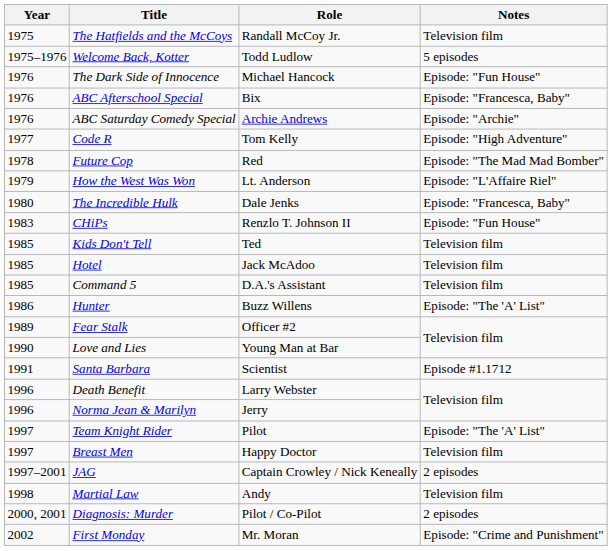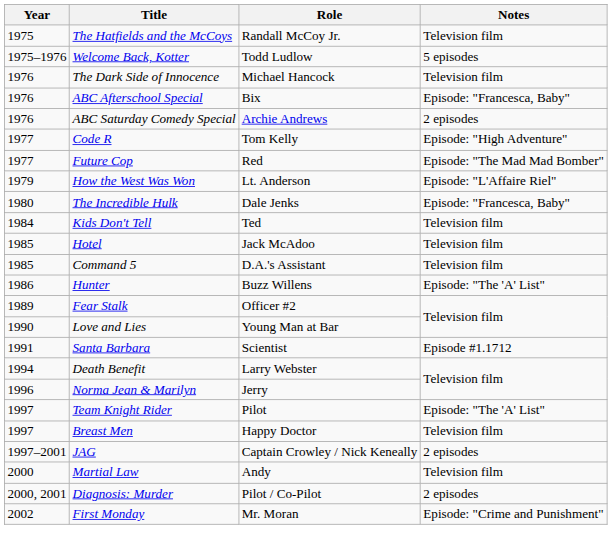 <table class="wikitable sortable">
 <tr>
 <th>Year</th>
 <th>Title</th>
 <th>Role</th>
 <th>Notes</th>
 </tr>
 <tr>
 <td>1975</td>
 <td><a href='#'><em>The Hatfields and the McCoys</em></a></td>
 <td>Randall McCoy Jr.</td>
 <td>Television film</td>
 </tr>
 <tr>
 <td>1975–1976</td>
 <td><em><a href='#'>Welcome Back, Kotter</a></em></td>
 <td>Todd Ludlow</td>
 <td>5 episodes</td>
 </tr>
 <tr>
 <td>1976</td>
 <td><em>The Dark Side of Innocence</em></td>
 <td>Michael Hancock</td>
-<td>Episode: "Fun House"</td>
+<td>Television film</td>
 </tr>
 <tr>
 <td>1976</td>
 <td><em><a href='#'>ABC Afterschool Special</a></em></td>
 <td>Bix</td>
 <td>Episode: "Francesca, Baby"</td>
 </tr>
 <tr>
 <td>1976</td>
 <td><em>ABC Saturday Comedy Special</em></td>
 <td><a href='#'>Archie Andrews</a></td>
-<td>Episode: "Archie"</td>
+<td>2 episodes</td>
 </tr>
 <tr>
 <td>1977</td>
 <td><em><a href='#'>Code R</a></em></td>
 <td>Tom Kelly</td>
 <td>Episode: "High Adventure"</td>
 </tr>
 <tr>
-<td>1978</td>
+<td>1977</td>
 <td><a href='#'><em>Future Cop</em></a></td>
 <td>Red</td>
 <td>Episode: "The Mad Mad Bomber"</td>
 </tr>
 <tr>
 <td>1979</td>
 <td><a href='#'><em>How the West Was Won</em></a></td>
 <td>Lt. Anderson</td>
 <td>Episode: "L'Affaire Riel"</td>
 </tr>
 <tr>
 <td>1980</td>
 <td><a href='#'><em>The Incredible Hulk</em></a></td>
 <td>Dale Jenks</td>
 <td>Episode: "Francesca, Baby"</td>
 </tr>
 <tr>
-<td>1983</td>
-<td><em><a href='#'>CHiPs</a></em></td>
-<td>Renzlo T. Johnson II</td>
-<td>Episode: "Fun House"</td>
-</tr>
-<tr>
-<td>1985</td>
+<td>1984</td>
 <td><em><a href='#'>Kids Don't Tell</a></em></td>
 <td>Ted</td>
 <td>Television film</td>
 </tr>
 <tr>
 <td>1985</td>
 <td><a href='#'><em>Hotel</em></a></td>
 <td>Jack McAdoo</td>
 <td>Television film</td>
 </tr>
 <tr>
 <td>1985</td>
 <td><em>Command 5</em></td>
 <td>D.A.'s Assistant</td>
 <td>Television film</td>
 </tr>
 <tr>
 <td>1986</td>
 <td><a href='#'><em>Hunter</em></a></td>
 <td>Buzz Willens</td>
 <td>Episode: "The 'A' List"</td>
 </tr>
 <tr>
 <td>1989</td>
 <td><em><a href='#'>Fear Stalk</a></em></td>
 <td>Officer #2</td>
 <td rowspan="2">Television film</td>
 </tr>
 <tr>
 <td>1990</td>
 <td><em>Love and Lies</em></td>
 <td>Young Man at Bar</td>
 </tr>
 <tr>
 <td>1991</td>
 <td><a href='#'><em>Santa Barbara</em></a></td>
 <td>Scientist</td>
 <td>Episode #1.1712</td>
 </tr>
 <tr>
-<td>1996</td>
+<td>1994</td>
 <td><em>Death Benefit</em></td>
 <td>Larry Webster</td>
 <td rowspan="2">Television film</td>
 </tr>
 <tr>
 <td>1996</td>
 <td><em><a href='#'>Norma Jean & Marilyn</a></em></td>
 <td>Jerry</td>
 </tr>
 <tr>
 <td>1997</td>
 <td><em><a href='#'>Team Knight Rider</a></em></td>
 <td>Pilot</td>
 <td>Episode: "The 'A' List"</td>
 </tr>
 <tr>
 <td>1997</td>
 <td><em><a href='#'>Breast Men</a></em></td>
 <td>Happy Doctor</td>
 <td>Television film</td>
 </tr>
 <tr>
 <td>1997–2001</td>
 <td><a href='#'><em>JAG</em></a></td>
 <td>Captain Crowley / Nick Keneally</td>
 <td>2 episodes</td>
 </tr>
 <tr>
-<td>1998</td>
+<td>2000</td>
 <td><a href='#'><em>Martial Law</em></a></td>
 <td>Andy</td>
 <td>Television film</td>
 </tr>
 <tr>
 <td>2000, 2001</td>
 <td><em><a href='#'>Diagnosis: Murder</a></em></td>
 <td>Pilot / Co-Pilot</td>
 <td>2 episodes</td>
 </tr>
 <tr>
 <td>2002</td>
 <td><em><a href='#'>First Monday</a></em></td>
 <td>Mr. Moran</td>
 <td>Episode: "Crime and Punishment"</td>
 </tr>
 </table>
